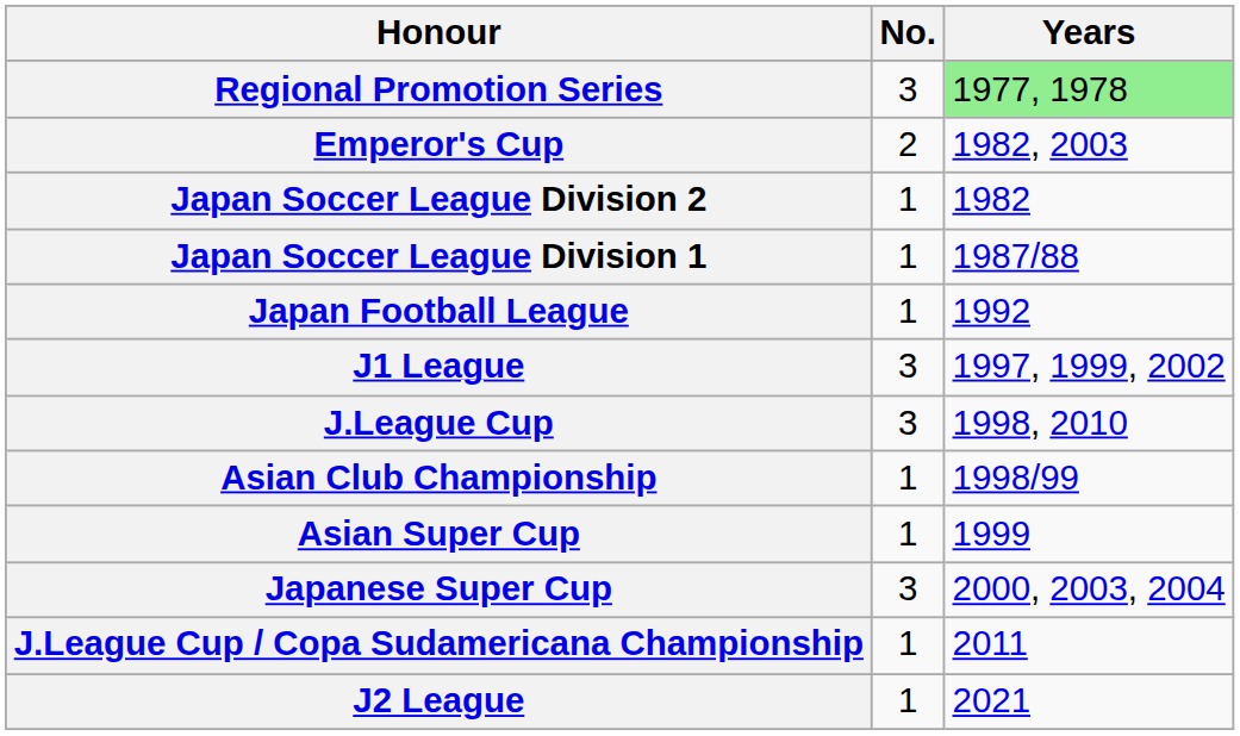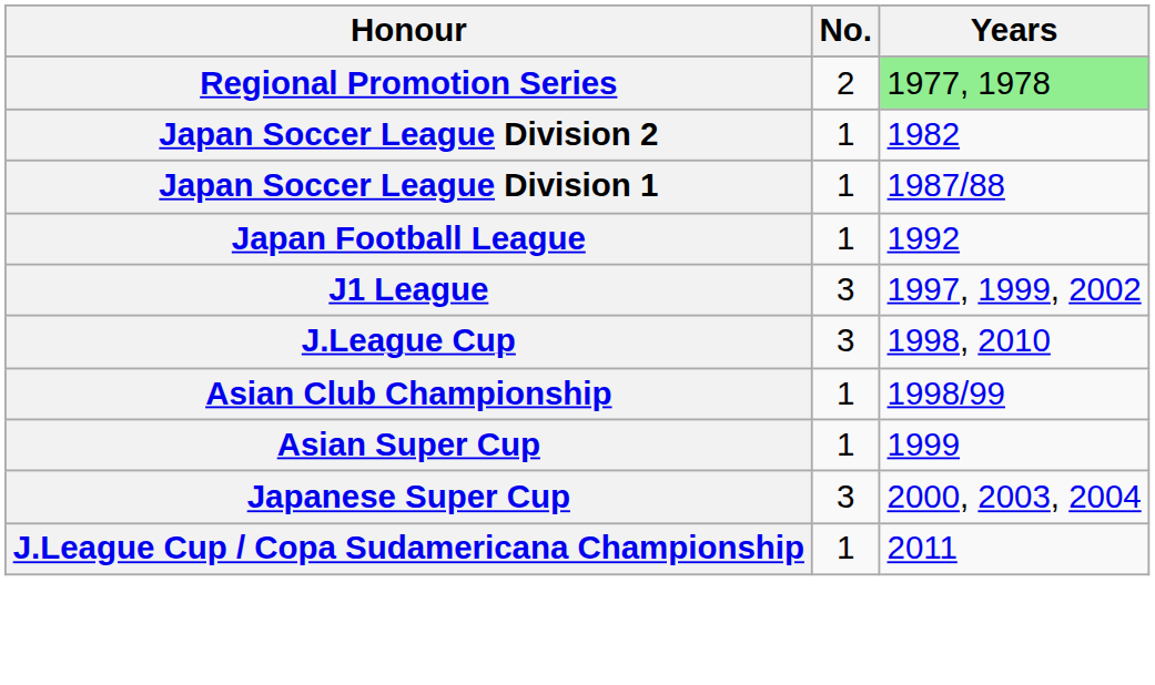 <table class="wikitable">
 <tr>
 <th Scope=col>Honour</th>
 <th !Scope=col>No.</th>
 <th !Scope=col>Years</th>
 </tr>
 <tr>
 <th scope="row"><a href='#'>Regional Promotion Series</a></th>
-<td align="center">3</td>
+<td align="center">2</td>
 <td style="background: lightgreen;">1977, 1978</td>
-</tr>
-<tr>
-<th scope="row"><a href='#'>Emperor's Cup</a></th>
-<td align="center">2</td>
-<td><a href='#'>1982</a>, <a href='#'>2003</a></td>
 </tr>
 <tr>
 <th scope="row"><a href='#'>Japan Soccer League</a> Division 2</th>
 <td align="center">1</td>
 <td><a href='#'>1982</a></td>
 </tr>
 <tr>
 <th scope="row"><a href='#'>Japan Soccer League</a> Division 1</th>
 <td align="center">1</td>
 <td><a href='#'>1987/88</a></td>
 </tr>
 <tr>
 <th scope="row"><a href='#'>Japan Football League</a></th>
 <td align="center">1</td>
 <td><a href='#'>1992</a></td>
 </tr>
 <tr>
 <th scope=row><a href='#'>J1 League</a></th>
 <td align="center">3</td>
 <td><a href='#'>1997</a>, <a href='#'>1999</a>, <a href='#'>2002</a></td>
 </tr>
 <tr>
 <th scope="row"><a href='#'>J.League Cup</a></th>
 <td align="center">3</td>
 <td><a href='#'>1998</a>, <a href='#'>2010</a></td>
 </tr>
 <tr>
 <th scope="row"><a href='#'>Asian Club Championship</a></th>
 <td align="center">1</td>
 <td><a href='#'>1998/99</a></td>
 </tr>
 <tr>
 <th scope="row"><a href='#'>Asian Super Cup</a></th>
 <td align="center">1</td>
 <td><a href='#'>1999</a></td>
 </tr>
 <tr>
 <th scope="row"><a href='#'>Japanese Super Cup</a></th>
 <td align="center">3</td>
 <td><a href='#'>2000</a>, <a href='#'>2003</a>, <a href='#'>2004</a></td>
 </tr>
 <tr>
 <th scope="row"><a href='#'>J.League Cup / Copa Sudamericana Championship</a></th>
 <td align="center">1</td>
 <td><a href='#'>2011</a></td>
 </tr>
-<tr>
-<th scope=row><a href='#'>J2 League</a></th>
-<td align="center">1</td>
-<td><a href='#'>2021</a></td>
-</tr>
 </table>
